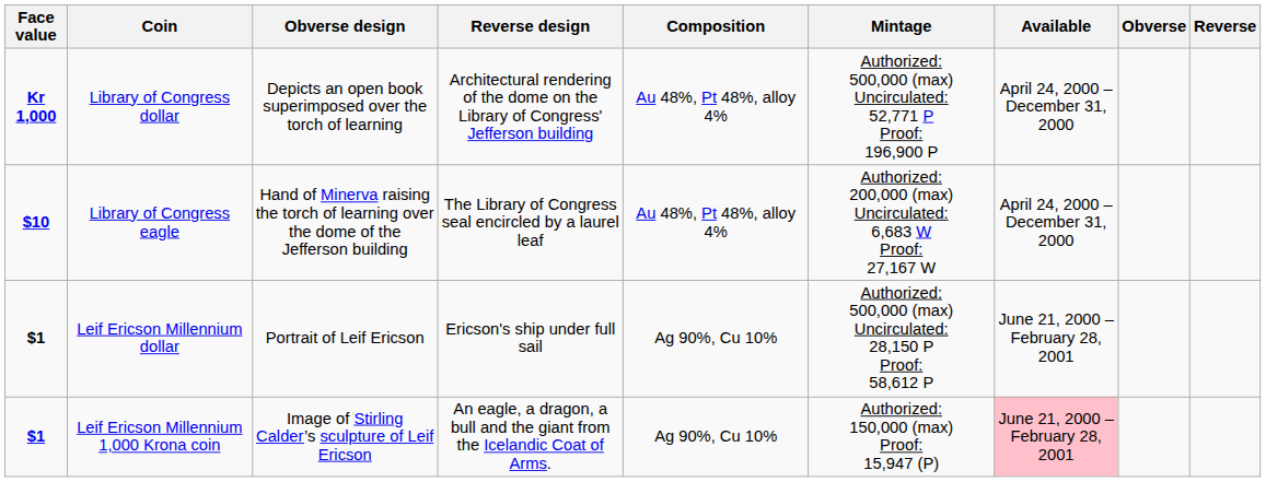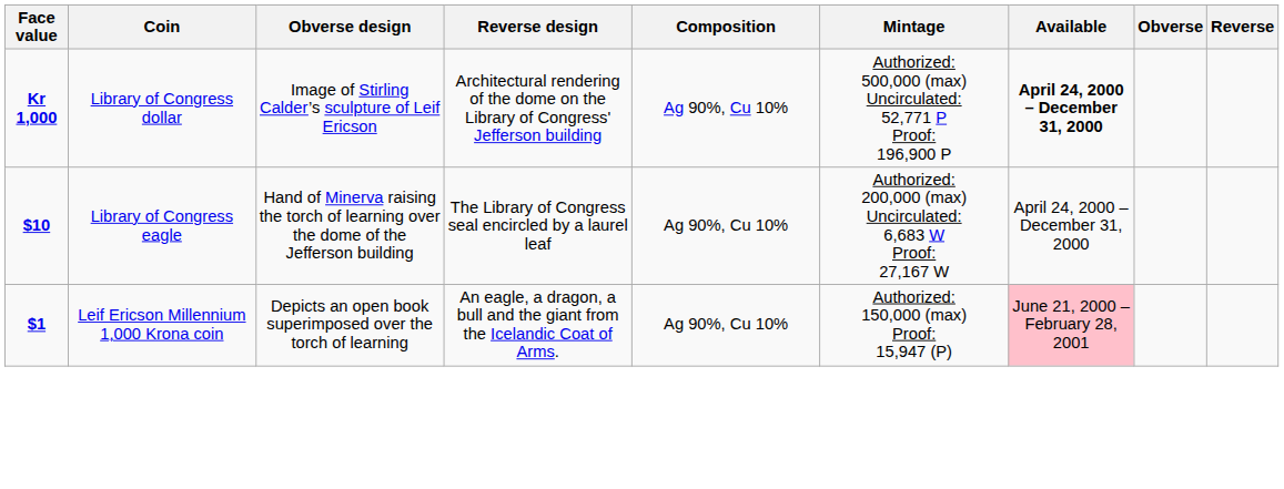 <table class="wikitable">
 <tr>
 <th width="5%">Face value</th>
 <th width="15%">Coin</th>
 <th width="15%">Obverse design</th>
 <th width="15%">Reverse design</th>
 <th width="15%">Composition</th>
 <th width="15%">Mintage</th>
 <th width="10%">Available</th>
 <th>Obverse</th>
 <th>Reverse</th>
 </tr>
 <tr>
 <td align="center"><strong><a href='#'>Kr 1,000</a></strong></td>
 <td align="center"><a href='#'>Library of Congress dollar</a></td>
-<td align="center">Depicts an open book superimposed over the torch of learning</td>
+<td align="center">Image of <a href='#'>Stirling Calder</a>’s <a href='#'>sculpture of Leif Ericson</a></td>
 <td align="center">Architectural rendering of the dome on the Library of Congress' <a href='#'>Jefferson building</a></td>
-<td align="center"><a href='#'>Au</a> 48%, <a href='#'>Pt</a> 48%, alloy 4%</td>
+<td align="center"><a href='#'>Ag</a> 90%, <a href='#'>Cu</a> 10%</td>
 <td align="center"><u>Authorized:</u><br>500,000 (max)<br><u>Uncirculated:</u><br>52,771 <a href='#'>P</a><br><u>Proof:</u><br>196,900 P</td>
-<td align="center">April 24, 2000 – December 31, 2000</td>
+<td align="center"><strong>April 24, 2000 – December 31, 2000</strong></td>
 <td></td>
 <td></td>
 </tr>
 <tr>
 <td align="center"><strong><a href='#'>$10</a></strong></td>
 <td align="center"><a href='#'>Library of Congress eagle</a></td>
 <td align="center">Hand of <a href='#'>Minerva</a> raising the torch of learning over the dome of the Jefferson building</td>
 <td align="center">The Library of Congress seal encircled by a laurel leaf</td>
-<td align="center"><a href='#'>Au</a> 48%, <a href='#'>Pt</a> 48%, alloy 4%</td>
+<td align="center">Ag 90%, Cu 10%</td>
 <td align="center"><u>Authorized:</u><br>200,000 (max)<br><u>Uncirculated:</u><br>6,683 <a href='#'>W</a><br><u>Proof:</u><br>27,167 W</td>
 <td align="center">April 24, 2000 – December 31, 2000</td>
 <td></td>
 <td></td>
 </tr>
 <tr>
-<td align="center"><strong>$1</strong></td>
-<td align="center"><a href='#'>Leif Ericson Millennium dollar</a></td>
-<td align="center">Portrait of Leif Ericson</td>
-<td align="center">Ericson's ship under full sail</td>
-<td align="center">Ag 90%, Cu 10%</td>
-<td align="center"><u>Authorized:</u><br>500,000 (max)<br><u>Uncirculated:</u><br>28,150 P<br><u>Proof:</u><br>58,612 P</td>
-<td align="center">June 21, 2000 – February 28, 2001</td>
-<td></td>
-<td></td>
-</tr>
-<tr>
 <td align="center"><strong><a href='#'>$1</a></strong></td>
 <td align="center"><a href='#'>Leif Ericson Millennium 1,000 Krona coin</a></td>
-<td align="center">Image of <a href='#'>Stirling Calder</a>’s <a href='#'>sculpture of Leif Ericson</a></td>
+<td align="center">Depicts an open book superimposed over the torch of learning</td>
 <td align="center">An eagle, a dragon, a bull and the giant from the <a href='#'>Icelandic Coat of Arms</a>.</td>
 <td align="center">Ag 90%, Cu 10%</td>
 <td align="center"><u>Authorized:</u><br>150,000 (max)<br><u>Proof:</u><br>15,947 (P)</td>
 <td align="center" style="background: pink;">June 21, 2000 – February 28, 2001</td>
 <td></td>
 <td></td>
 </tr>
 </table>
